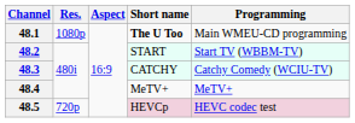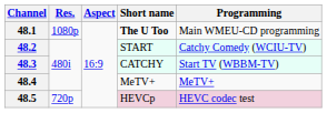 <table class="wikitable">
 <tr>
 <th><a href='#'>Channel</a></th>
 <th><a href='#'>Res.</a></th>
 <th><a href='#'>Aspect</a></th>
 <th>Short name</th>
 <th>Programming</th>
 </tr>
 <tr>
 <th scope = "row">48.1</th>
 <td><a href='#'>1080p</a></td>
 <td rowspan="5"><a href='#'>16:9</a></td>
 <td><strong>The U Too</strong></td>
 <td>Main WMEU-CD programming</td>
 </tr>
 <tr>
 <th scope = "row"><a href='#'>48.2</a></th>
 <td rowspan="3"><a href='#'>480i</a></td>
 <td style="background-color: #E6FFF7;">START</td>
-<td style="background-color: #E6FFF7;"><a href='#'>Start TV</a> (<a href='#'>WBBM-TV</a>)</td>
+<td style="background-color: #E6FFF7;"><a href='#'>Catchy Comedy</a> (<a href='#'>WCIU-TV</a>)</td>
 </tr>
 <tr>
 <th scope = "row"><a href='#'>48.3</a></th>
 <td style="background-color: #E6FFF7;">CATCHY</td>
-<td style="background-color: #E6FFF7;"><a href='#'>Catchy Comedy</a> (<a href='#'>WCIU-TV</a>)</td>
+<td style="background-color: #E6FFF7;"><a href='#'>Start TV</a> (<a href='#'>WBBM-TV</a>)</td>
 </tr>
 <tr>
 <th scope = "row">48.4</th>
 <td>MeTV+</td>
 <td><a href='#'>MeTV+</a></td>
 </tr>
 <tr>
 <th scope = "row">48.5</th>
 <td><a href='#'>720p</a></td>
 <td style="background-color: #f2d1de;">HEVCp</td>
 <td style="background-color: #f2d1de;"><a href='#'>HEVC codec</a> test </td>
 </tr>
 </table>
